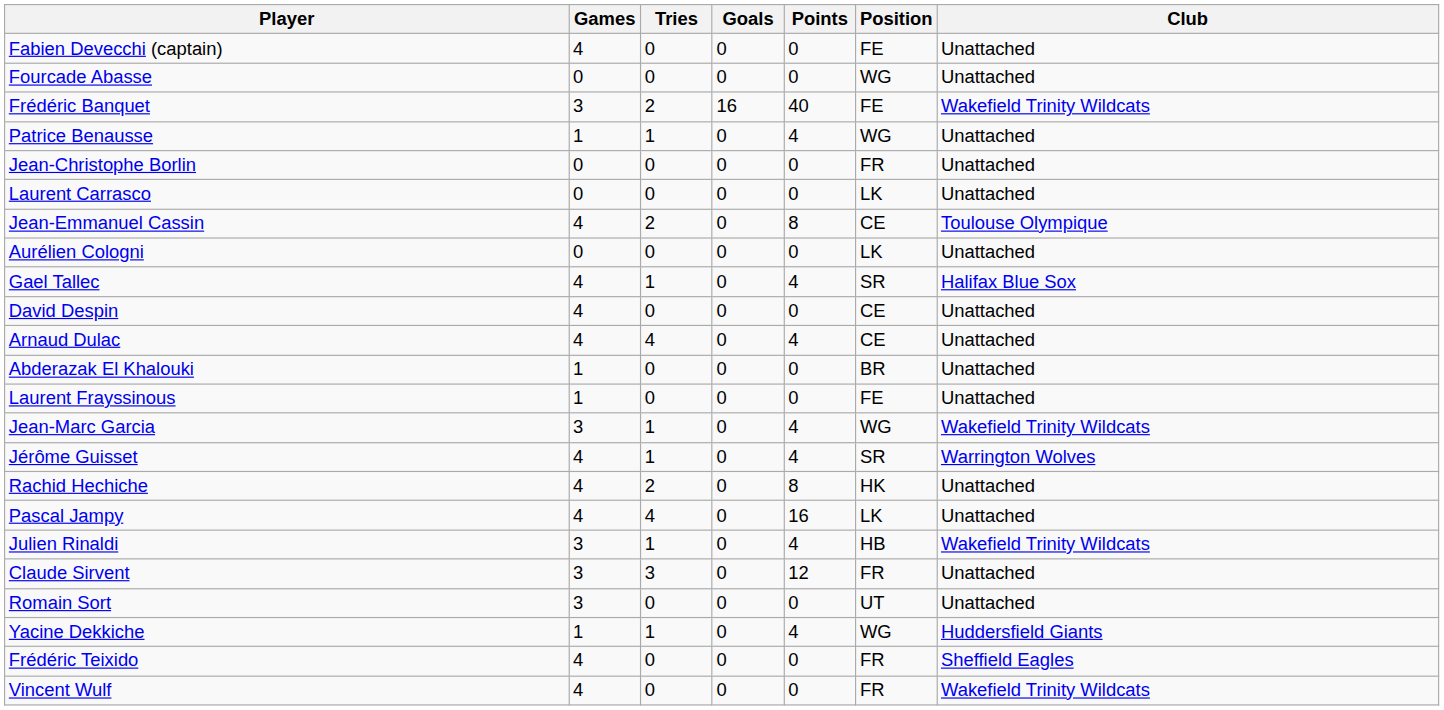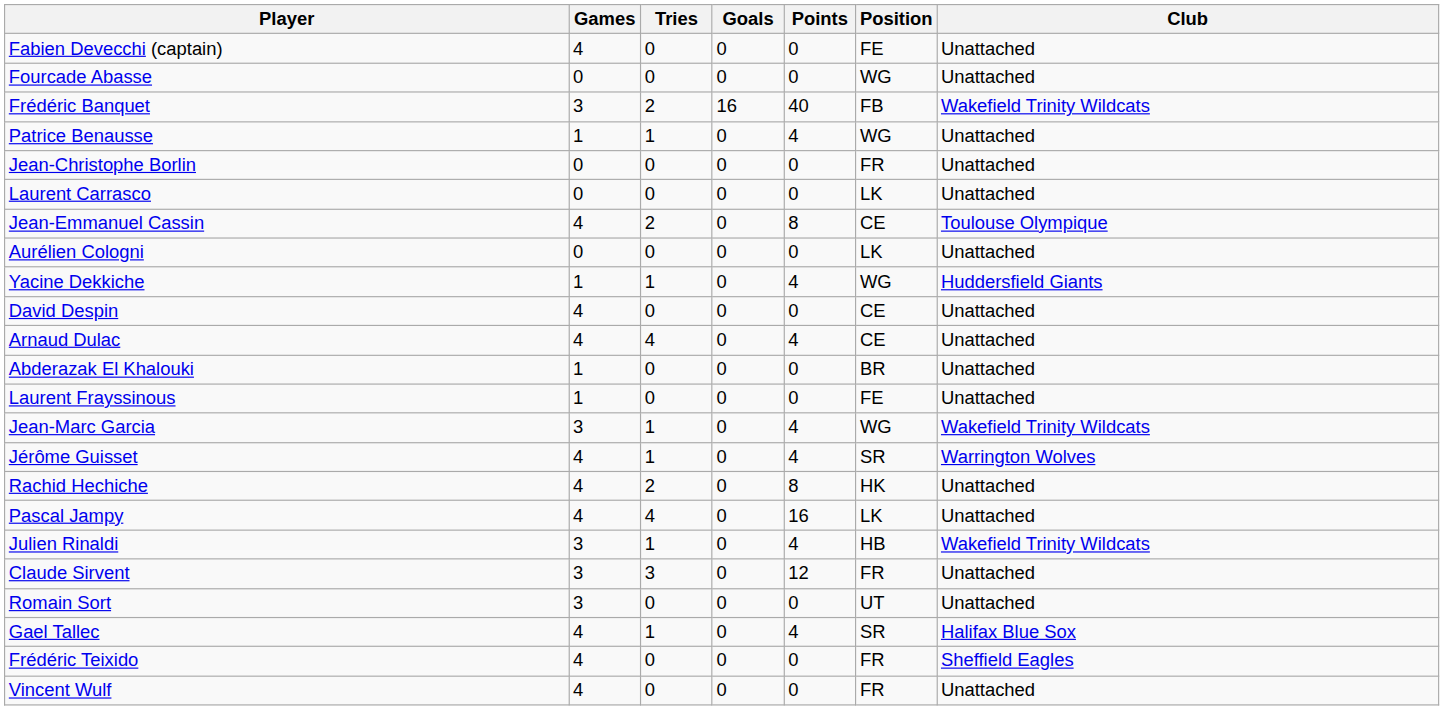 <table class="wikitable">
 <tr bgcolor=#FFFFFF>
 <th !width=25%>Player</th>
 <th width=5%>Games</th>
 <th width=5%>Tries</th>
 <th width=5%>Goals</th>
 <th width=5%>Points</th>
 <th width=5%>Position</th>
 <th width=35%>Club</th>
 </tr>
 <tr>
 <td><a href='#'>Fabien Devecchi</a> (captain)</td>
 <td>4</td>
 <td>0</td>
 <td>0</td>
 <td>0</td>
 <td>FE</td>
 <td>Unattached</td>
 </tr>
 <tr>
 <td><a href='#'>Fourcade Abasse</a></td>
 <td>0</td>
 <td>0</td>
 <td>0</td>
 <td>0</td>
 <td>WG</td>
 <td>Unattached</td>
 </tr>
 <tr>
 <td><a href='#'>Frédéric Banquet</a></td>
 <td>3</td>
 <td>2</td>
 <td>16</td>
 <td>40</td>
-<td>FE</td>
+<td>FB</td>
 <td><a href='#'>Wakefield Trinity Wildcats</a></td>
 </tr>
 <tr>
 <td><a href='#'>Patrice Benausse</a></td>
 <td>1</td>
 <td>1</td>
 <td>0</td>
 <td>4</td>
 <td>WG</td>
 <td>Unattached</td>
 </tr>
 <tr>
 <td><a href='#'>Jean-Christophe Borlin</a></td>
 <td>0</td>
 <td>0</td>
 <td>0</td>
 <td>0</td>
 <td>FR</td>
 <td>Unattached</td>
 </tr>
 <tr>
 <td><a href='#'>Laurent Carrasco</a></td>
 <td>0</td>
 <td>0</td>
 <td>0</td>
 <td>0</td>
 <td>LK</td>
 <td>Unattached</td>
 </tr>
 <tr>
 <td><a href='#'>Jean-Emmanuel Cassin</a></td>
 <td>4</td>
 <td>2</td>
 <td>0</td>
 <td>8</td>
 <td>CE</td>
 <td><a href='#'>Toulouse Olympique</a></td>
 </tr>
 <tr>
 <td><a href='#'>Aurélien Cologni</a></td>
 <td>0</td>
 <td>0</td>
 <td>0</td>
 <td>0</td>
 <td>LK</td>
 <td>Unattached</td>
 </tr>
 <tr>
-<td><a href='#'>Gael Tallec</a></td>
-<td>4</td>
+<td><a href='#'>Yacine Dekkiche</a></td>
+<td>1</td>
 <td>1</td>
 <td>0</td>
 <td>4</td>
-<td>SR</td>
-<td><a href='#'>Halifax Blue Sox</a></td>
+<td>WG</td>
+<td><a href='#'>Huddersfield Giants</a></td>
 </tr>
 <tr>
 <td><a href='#'>David Despin</a></td>
 <td>4</td>
 <td>0</td>
 <td>0</td>
 <td>0</td>
 <td>CE</td>
 <td>Unattached</td>
 </tr>
 <tr>
 <td><a href='#'>Arnaud Dulac</a></td>
 <td>4</td>
 <td>4</td>
 <td>0</td>
 <td>4</td>
 <td>CE</td>
 <td>Unattached</td>
 </tr>
 <tr>
 <td><a href='#'>Abderazak El Khalouki</a></td>
 <td>1</td>
 <td>0</td>
 <td>0</td>
 <td>0</td>
 <td>BR</td>
 <td>Unattached</td>
 </tr>
 <tr>
 <td><a href='#'>Laurent Frayssinous</a></td>
 <td>1</td>
 <td>0</td>
 <td>0</td>
 <td>0</td>
 <td>FE</td>
 <td>Unattached</td>
 </tr>
 <tr>
 <td><a href='#'>Jean-Marc Garcia</a></td>
 <td>3</td>
 <td>1</td>
 <td>0</td>
 <td>4</td>
 <td>WG</td>
 <td><a href='#'>Wakefield Trinity Wildcats</a></td>
 </tr>
 <tr>
 <td><a href='#'>Jérôme Guisset</a></td>
 <td>4</td>
 <td>1</td>
 <td>0</td>
 <td>4</td>
 <td>SR</td>
 <td><a href='#'>Warrington Wolves</a></td>
 </tr>
 <tr>
 <td><a href='#'>Rachid Hechiche</a></td>
 <td>4</td>
 <td>2</td>
 <td>0</td>
 <td>8</td>
 <td>HK</td>
 <td>Unattached</td>
 </tr>
 <tr>
 <td><a href='#'>Pascal Jampy</a></td>
 <td>4</td>
 <td>4</td>
 <td>0</td>
 <td>16</td>
 <td>LK</td>
 <td>Unattached</td>
 </tr>
 <tr>
 <td><a href='#'>Julien Rinaldi</a></td>
 <td>3</td>
 <td>1</td>
 <td>0</td>
 <td>4</td>
 <td>HB</td>
 <td><a href='#'>Wakefield Trinity Wildcats</a></td>
 </tr>
 <tr>
 <td><a href='#'>Claude Sirvent</a></td>
 <td>3</td>
 <td>3</td>
 <td>0</td>
 <td>12</td>
 <td>FR</td>
 <td>Unattached</td>
 </tr>
 <tr>
 <td><a href='#'>Romain Sort</a></td>
 <td>3</td>
 <td>0</td>
 <td>0</td>
 <td>0</td>
 <td>UT</td>
 <td>Unattached</td>
 </tr>
 <tr>
-<td><a href='#'>Yacine Dekkiche</a></td>
-<td>1</td>
+<td><a href='#'>Gael Tallec</a></td>
+<td>4</td>
 <td>1</td>
 <td>0</td>
 <td>4</td>
-<td>WG</td>
-<td><a href='#'>Huddersfield Giants</a></td>
+<td>SR</td>
+<td><a href='#'>Halifax Blue Sox</a></td>
 </tr>
 <tr>
 <td><a href='#'>Frédéric Teixido</a></td>
 <td>4</td>
 <td>0</td>
 <td>0</td>
 <td>0</td>
 <td>FR</td>
 <td><a href='#'>Sheffield Eagles</a></td>
 </tr>
 <tr>
 <td><a href='#'>Vincent Wulf</a></td>
 <td>4</td>
 <td>0</td>
 <td>0</td>
 <td>0</td>
 <td>FR</td>
-<td><a href='#'>Wakefield Trinity Wildcats</a></td>
+<td>Unattached</td>
 </tr>
 </table>
